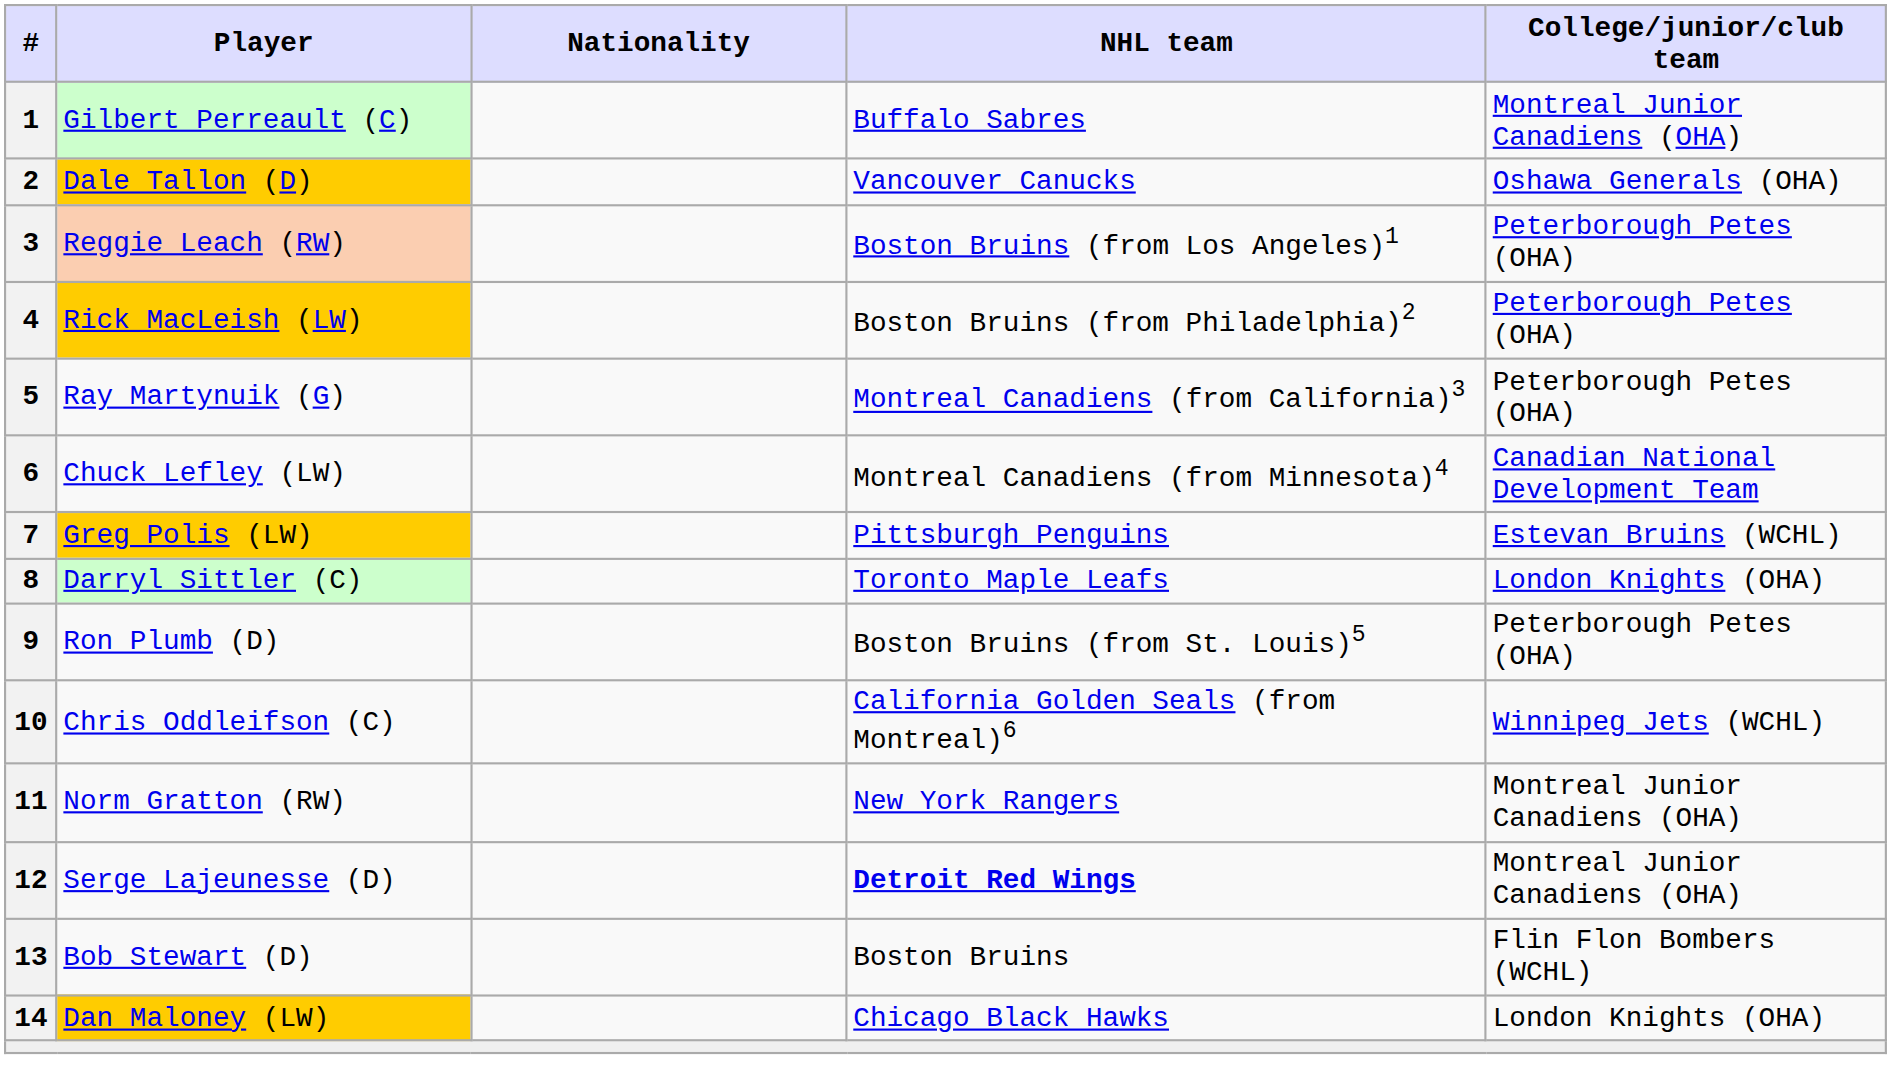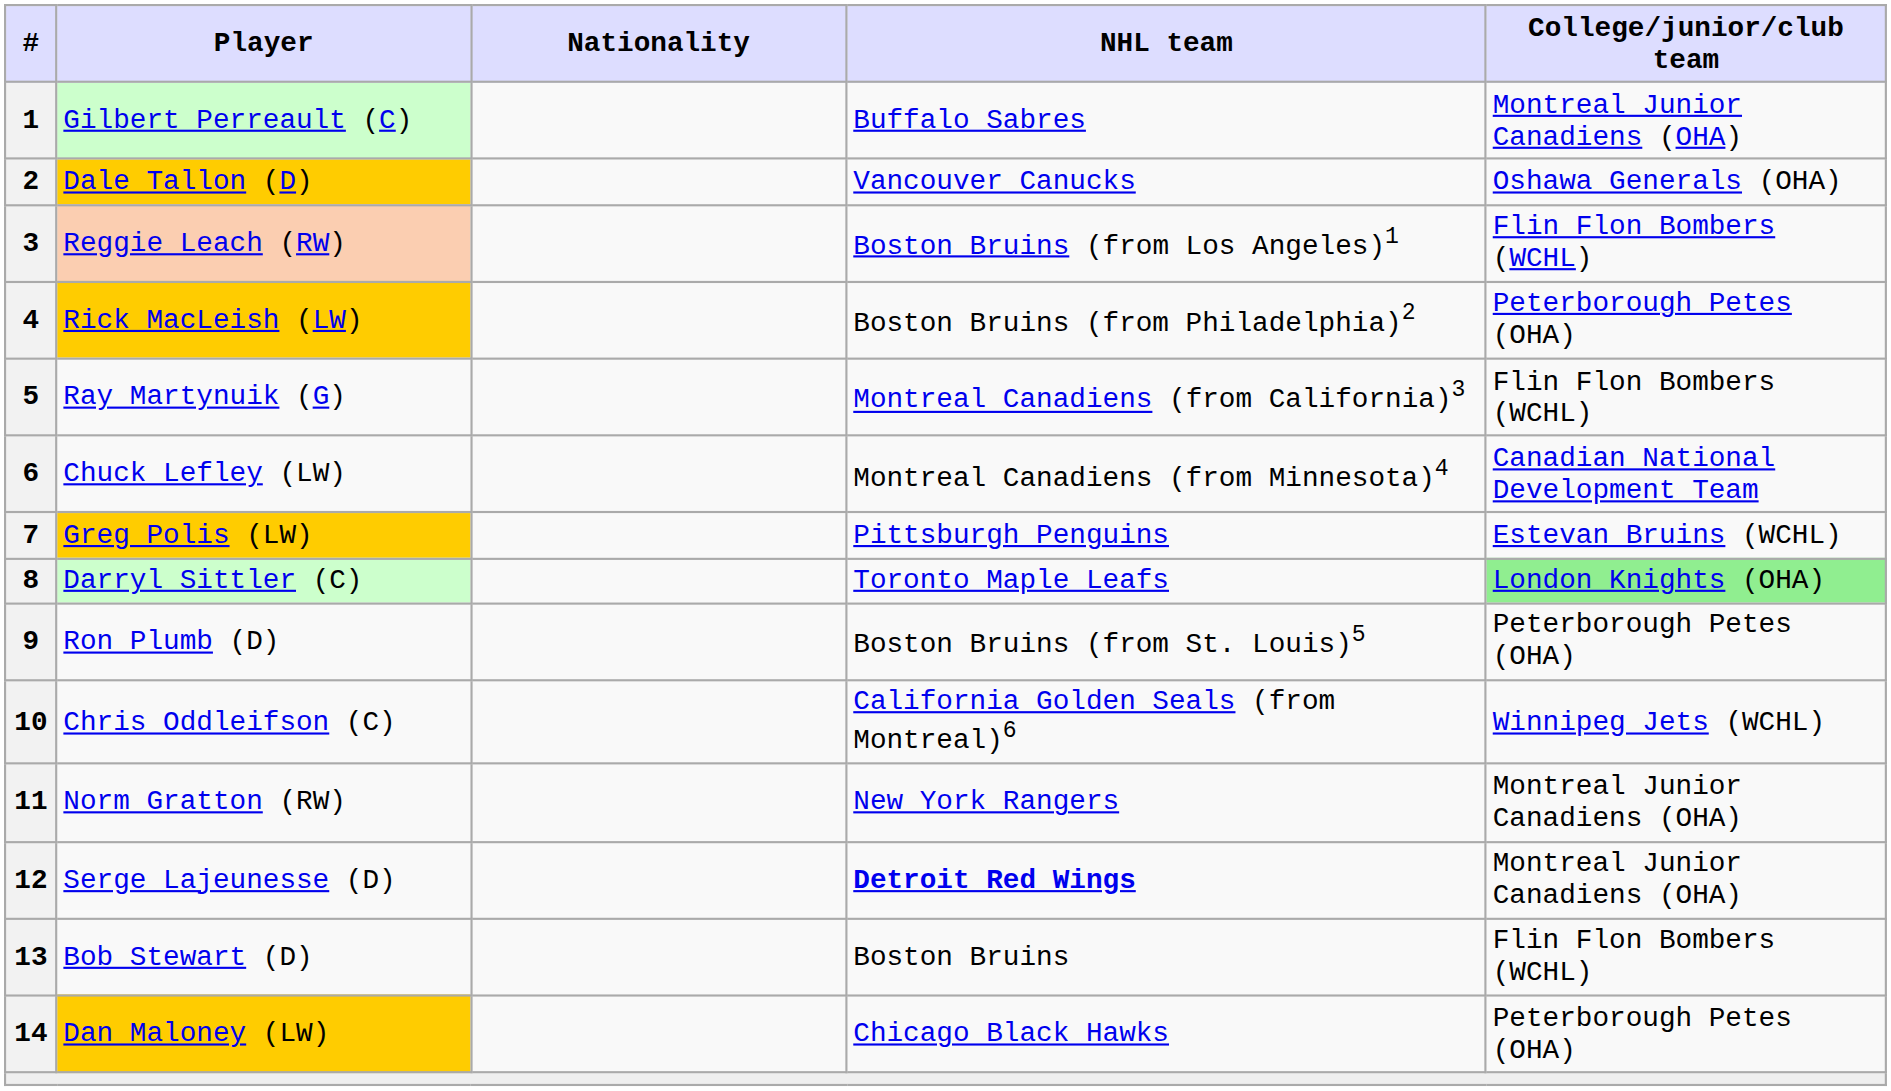 <table class="wikitable" style="width: 100%">
 <tr>
 <th style="background:#ddf; width:2.75%;">#</th>
 <th style="background:#ddf; width:22.0%;">Player</th>
 <th style="background:#ddf; width:20.0%;">Nationality</th>
 <th style="background:#ddf; width:34.0%;">NHL team</th>
 <th style="background:#ddf; width:100.0%;">College/junior/club team</th>
 </tr>
 <tr>
 <th>1</th>
 <td bgcolor="#CCFFCC"><a href='#'>Gilbert Perreault</a> (<a href='#'>C</a>)</td>
 <td></td>
 <td><a href='#'>Buffalo Sabres</a></td>
 <td><a href='#'>Montreal Junior Canadiens</a> (<a href='#'>OHA</a>)</td>
 </tr>
 <tr>
 <th>2</th>
 <td bgcolor="#FFCC00"><a href='#'>Dale Tallon</a> (<a href='#'>D</a>)</td>
 <td></td>
 <td><a href='#'>Vancouver Canucks</a></td>
 <td><a href='#'>Oshawa Generals</a> (OHA)</td>
 </tr>
 <tr>
 <th>3</th>
 <td bgcolor="#FBCEB1"><a href='#'>Reggie Leach</a> (<a href='#'>RW</a>)</td>
 <td></td>
 <td><a href='#'>Boston Bruins</a> (from Los Angeles)<sup>1</sup></td>
-<td><a href='#'>Peterborough Petes</a> (OHA)</td>
+<td><a href='#'>Flin Flon Bombers</a> (<a href='#'>WCHL</a>)</td>
 </tr>
 <tr>
 <th>4</th>
 <td bgcolor="#FFCC00"><a href='#'>Rick MacLeish</a> (<a href='#'>LW</a>)</td>
 <td></td>
 <td>Boston Bruins (from Philadelphia)<sup>2</sup></td>
 <td><a href='#'>Peterborough Petes</a> (OHA)</td>
 </tr>
 <tr>
 <th>5</th>
 <td><a href='#'>Ray Martynuik</a> (<a href='#'>G</a>)</td>
 <td></td>
 <td><a href='#'>Montreal Canadiens</a> (from California)<sup>3</sup></td>
-<td>Peterborough Petes (OHA)</td>
+<td>Flin Flon Bombers (WCHL)</td>
 </tr>
 <tr>
 <th>6</th>
 <td><a href='#'>Chuck Lefley</a> (LW)</td>
 <td></td>
 <td>Montreal Canadiens (from Minnesota)<sup>4</sup></td>
 <td><a href='#'>Canadian National Development Team</a></td>
 </tr>
 <tr>
 <th>7</th>
 <td bgcolor="#FFCC00"><a href='#'>Greg Polis</a> (LW)</td>
 <td></td>
 <td><a href='#'>Pittsburgh Penguins</a></td>
 <td><a href='#'>Estevan Bruins</a> (WCHL)</td>
 </tr>
 <tr>
 <th>8</th>
 <td bgcolor="#CCFFCC"><a href='#'>Darryl Sittler</a> (C)</td>
 <td></td>
 <td><a href='#'>Toronto Maple Leafs</a></td>
-<td><a href='#'>London Knights</a> (OHA)</td>
+<td style="background: lightgreen;"><a href='#'>London Knights</a> (OHA)</td>
 </tr>
 <tr>
 <th>9</th>
 <td><a href='#'>Ron Plumb</a> (D)</td>
 <td></td>
 <td>Boston Bruins (from St. Louis)<sup>5</sup></td>
 <td>Peterborough Petes (OHA)</td>
 </tr>
 <tr>
 <th>10</th>
 <td><a href='#'>Chris Oddleifson</a> (C)</td>
 <td></td>
 <td><a href='#'>California Golden Seals</a> (from Montreal)<sup>6</sup></td>
 <td><a href='#'>Winnipeg Jets</a> (WCHL)</td>
 </tr>
 <tr>
 <th>11</th>
 <td><a href='#'>Norm Gratton</a> (RW)</td>
 <td></td>
 <td><a href='#'>New York Rangers</a></td>
 <td>Montreal Junior Canadiens (OHA)</td>
 </tr>
 <tr>
 <th>12</th>
 <td><a href='#'>Serge Lajeunesse</a> (D)</td>
 <td></td>
 <td><strong><a href='#'>Detroit Red Wings</a></strong></td>
 <td>Montreal Junior Canadiens (OHA)</td>
 </tr>
 <tr>
 <th>13</th>
 <td><a href='#'>Bob Stewart</a> (D)</td>
 <td></td>
 <td>Boston Bruins</td>
 <td>Flin Flon Bombers (WCHL)</td>
 </tr>
 <tr>
 <th>14</th>
 <td bgcolor="#FFCC00"><a href='#'>Dan Maloney</a> (LW)</td>
 <td></td>
 <td><a href='#'>Chicago Black Hawks</a></td>
-<td>London Knights (OHA)</td>
+<td>Peterborough Petes (OHA)</td>
 </tr>
 <tr>
 <td align=center colspan="6" bgcolor="#efefef"></td>
 </tr>
 </table>
